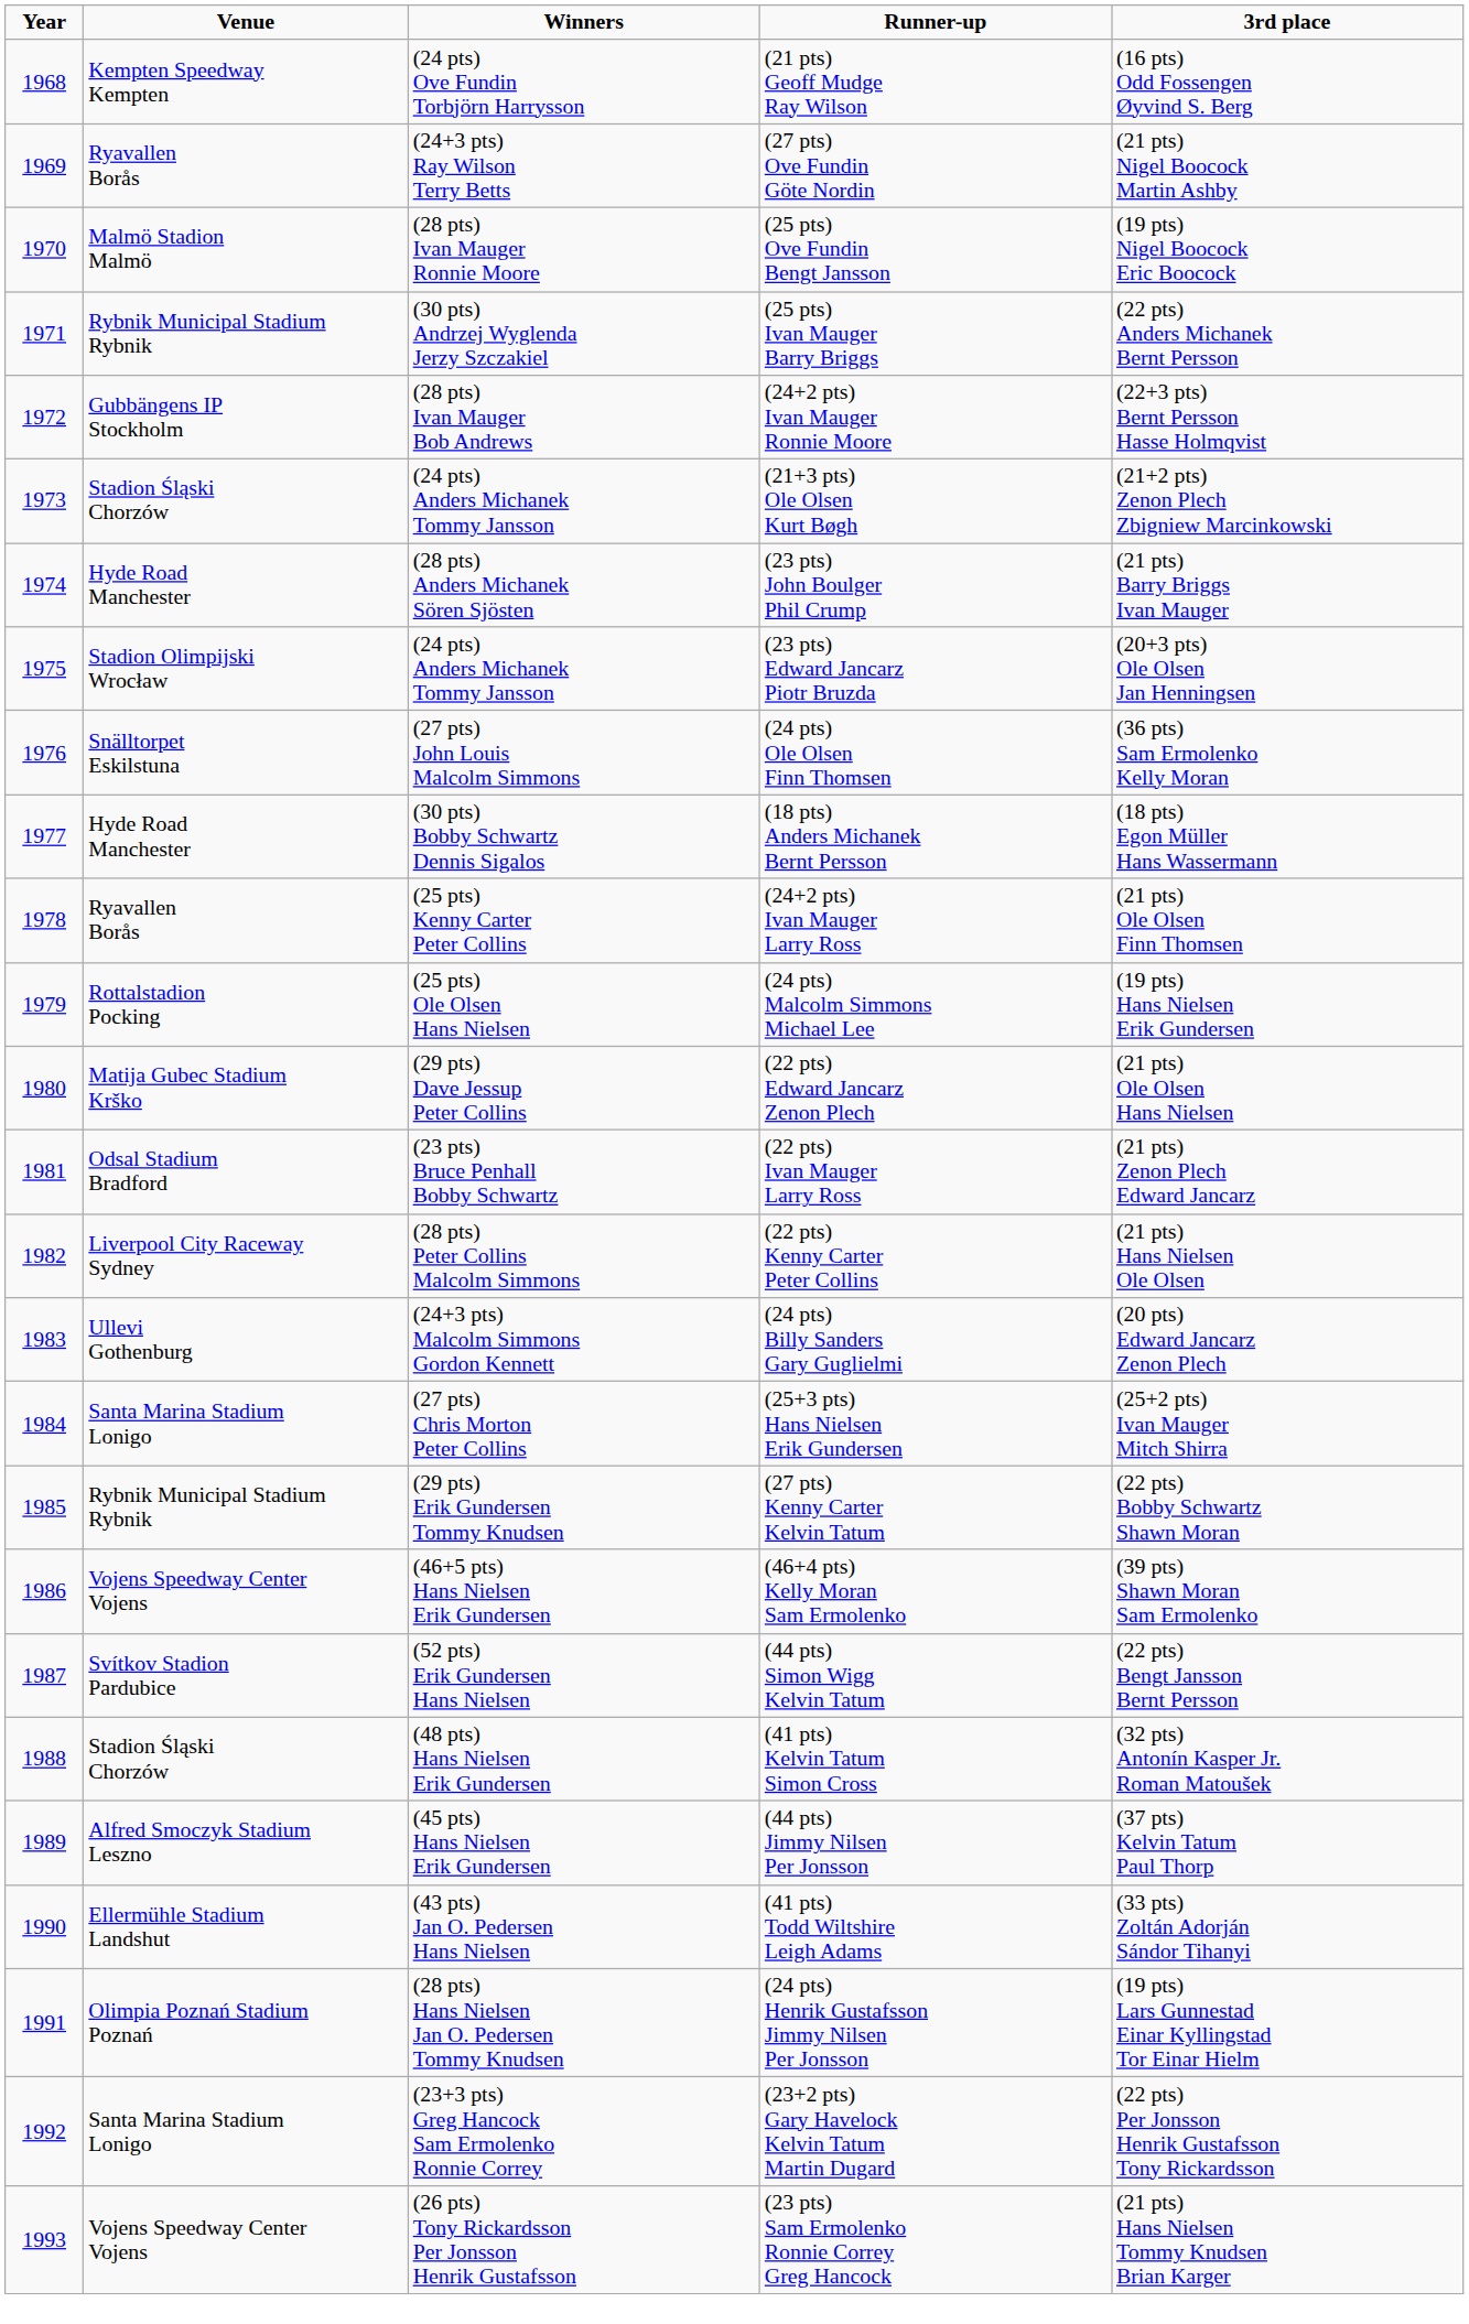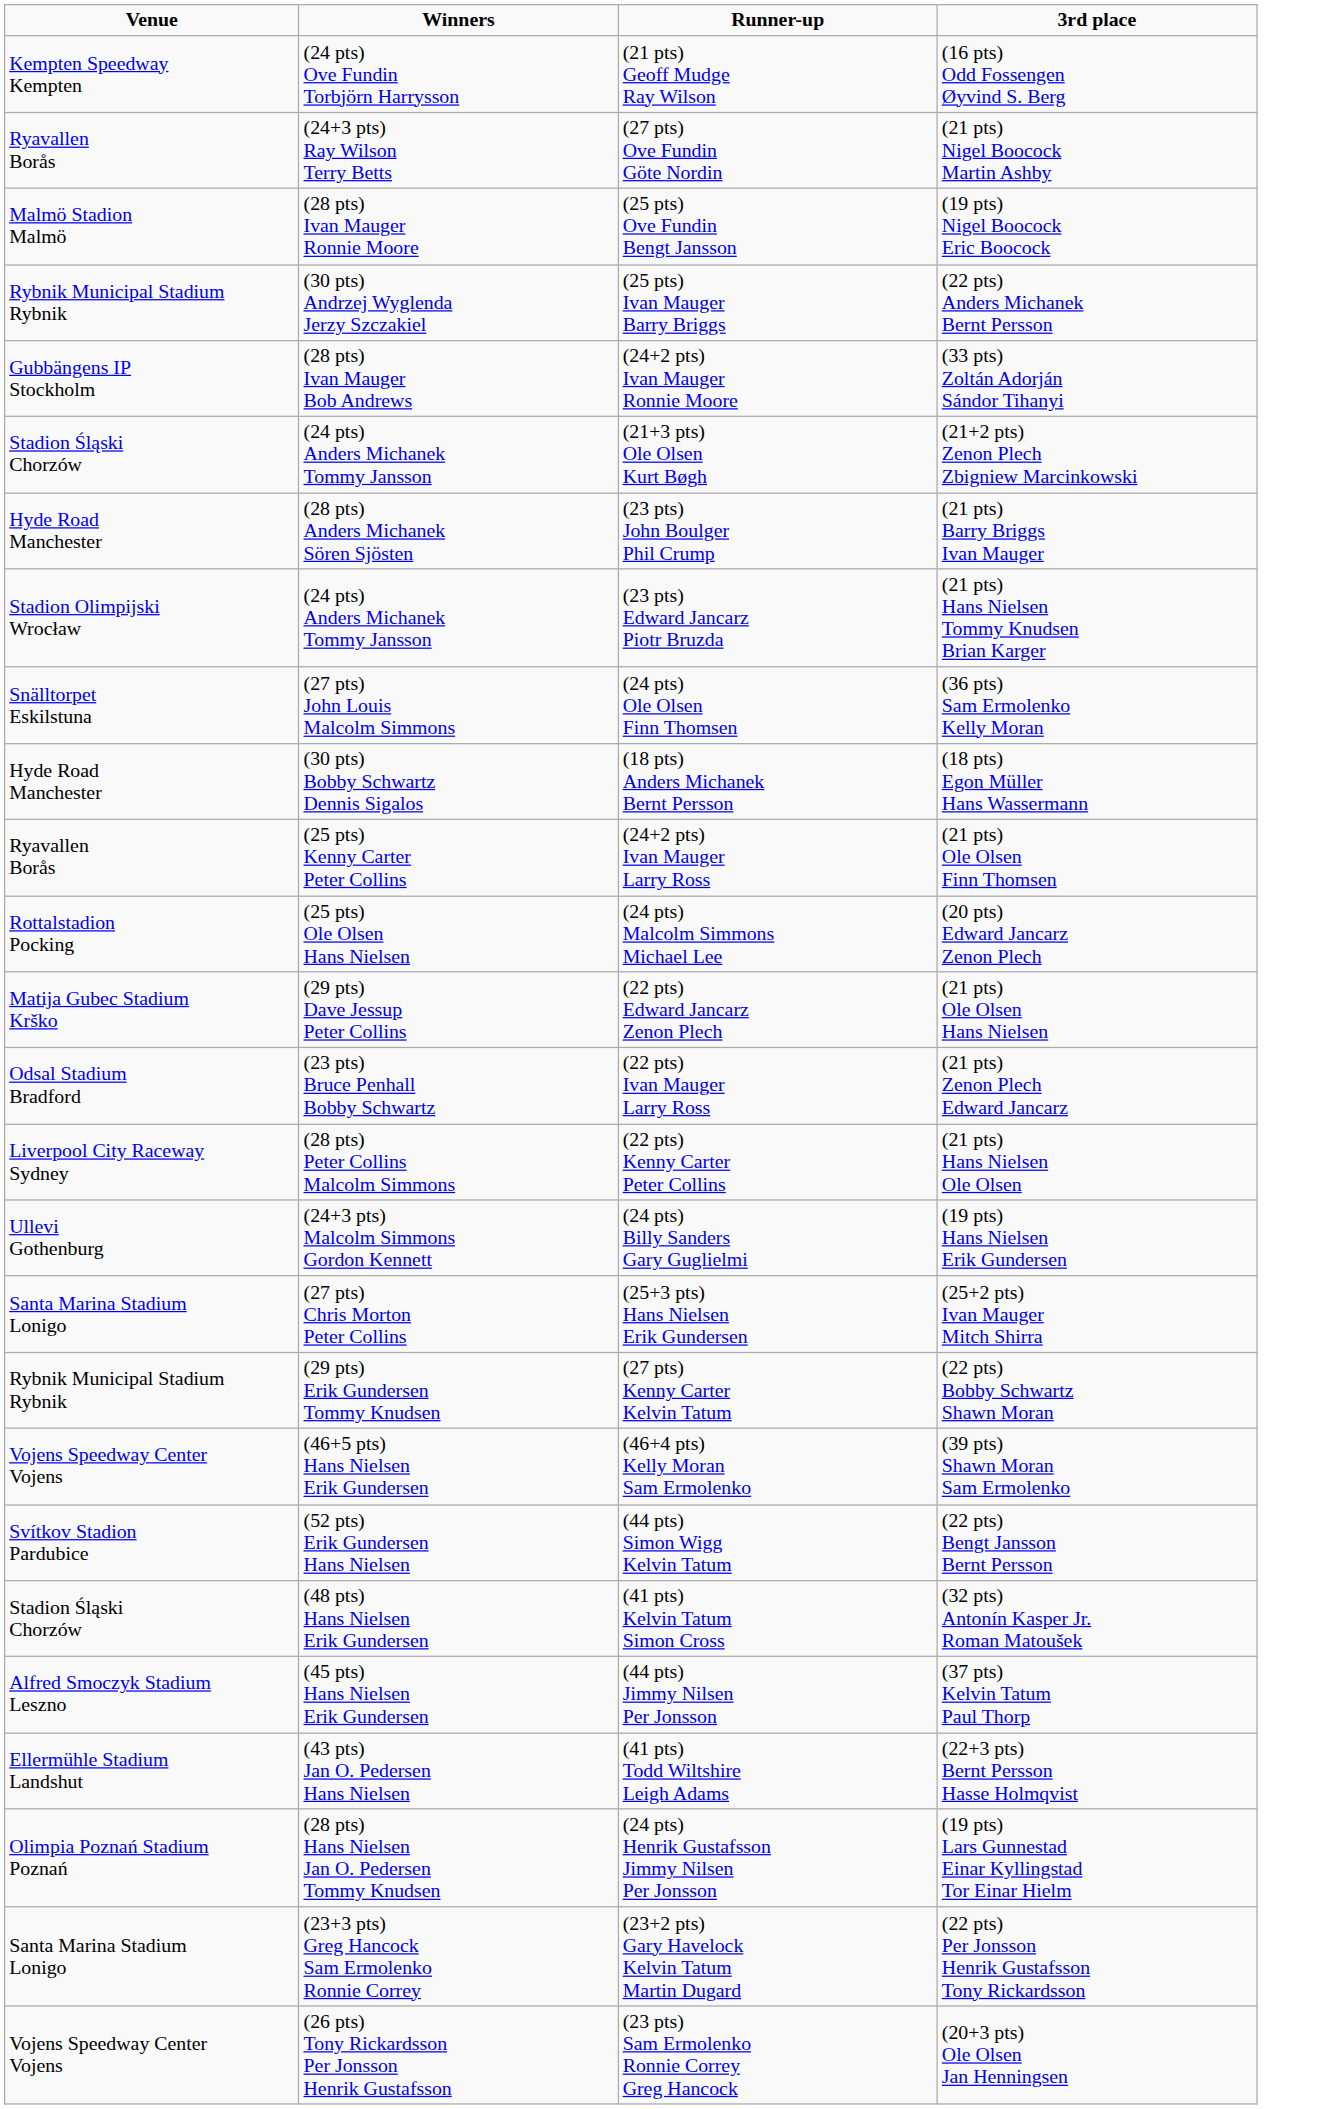 <table class="wikitable" style="font-size: 100%">
 <tr align=center >
-<td width=50><strong>Year</strong></td>
 <td width=230><strong>Venue</strong></td>
 <td width=250><strong>Winners</strong></td>
 <td width=250><strong>Runner-up</strong></td>
 <td width=250><strong>3rd place</strong></td>
 </tr>
 <tr>
-<td align=center><a href='#'>1968</a></td>
 <td> <a href='#'>Kempten Speedway</a><br>Kempten</td>
 <td> (24 pts)<br><a href='#'>Ove Fundin</a><br><a href='#'>Torbjörn Harrysson</a></td>
 <td> (21 pts)<br><a href='#'>Geoff Mudge</a><br><a href='#'>Ray Wilson</a></td>
 <td> (16 pts)<br><a href='#'>Odd Fossengen</a><br><a href='#'>Øyvind S. Berg</a></td>
 </tr>
 <tr>
-<td align=center><a href='#'>1969</a></td>
 <td> <a href='#'>Ryavallen</a><br>Borås</td>
 <td> (24+3 pts)<br><a href='#'>Ray Wilson</a><br><a href='#'>Terry Betts</a></td>
 <td> (27 pts)<br><a href='#'>Ove Fundin</a><br><a href='#'>Göte Nordin</a></td>
 <td> (21 pts)<br><a href='#'>Nigel Boocock</a><br><a href='#'>Martin Ashby</a></td>
 </tr>
 <tr>
-<td align=center><a href='#'>1970</a></td>
 <td> <a href='#'>Malmö Stadion</a><br>Malmö</td>
 <td> (28 pts)<br><a href='#'>Ivan Mauger</a><br><a href='#'>Ronnie Moore</a></td>
 <td> (25 pts)<br><a href='#'>Ove Fundin</a><br><a href='#'>Bengt Jansson</a></td>
 <td> (19 pts)<br><a href='#'>Nigel Boocock</a><br><a href='#'>Eric Boocock</a></td>
 </tr>
 <tr>
-<td align=center><a href='#'>1971</a></td>
 <td> <a href='#'>Rybnik Municipal Stadium</a><br>Rybnik</td>
 <td> (30 pts)<br><a href='#'>Andrzej Wyglenda</a><br><a href='#'>Jerzy Szczakiel</a></td>
 <td> (25 pts)<br><a href='#'>Ivan Mauger</a><br><a href='#'>Barry Briggs</a></td>
 <td> (22 pts)<br><a href='#'>Anders Michanek</a><br><a href='#'>Bernt Persson</a></td>
 </tr>
 <tr>
-<td align=center><a href='#'>1972</a></td>
 <td> <a href='#'>Gubbängens IP</a><br>Stockholm</td>
 <td> (28 pts)<br><a href='#'>Ivan Mauger</a><br><a href='#'>Bob Andrews</a></td>
 <td> (24+2 pts)<br><a href='#'>Ivan Mauger</a><br><a href='#'>Ronnie Moore</a></td>
-<td> (22+3 pts)<br><a href='#'>Bernt Persson</a><br><a href='#'>Hasse Holmqvist</a></td>
+<td> (33 pts)<br><a href='#'>Zoltán Adorján</a><br><a href='#'>Sándor Tihanyi</a></td>
 </tr>
 <tr>
-<td align=center><a href='#'>1973</a></td>
 <td> <a href='#'>Stadion Śląski</a><br>Chorzów</td>
 <td> (24 pts)<br><a href='#'>Anders Michanek</a><br><a href='#'>Tommy Jansson</a></td>
 <td> (21+3 pts)<br><a href='#'>Ole Olsen</a><br><a href='#'>Kurt Bøgh</a></td>
 <td> (21+2 pts)<br><a href='#'>Zenon Plech</a><br><a href='#'>Zbigniew Marcinkowski</a></td>
 </tr>
 <tr>
-<td align=center><a href='#'>1974</a></td>
 <td> <a href='#'>Hyde Road</a><br>Manchester</td>
 <td> (28 pts)<br><a href='#'>Anders Michanek</a><br><a href='#'>Sören Sjösten</a></td>
 <td> (23 pts)<br><a href='#'>John Boulger</a><br><a href='#'>Phil Crump</a></td>
 <td> (21 pts)<br><a href='#'>Barry Briggs</a><br><a href='#'>Ivan Mauger</a></td>
 </tr>
 <tr>
-<td align=center><a href='#'>1975</a></td>
 <td> <a href='#'>Stadion Olimpijski</a><br>Wrocław</td>
 <td> (24 pts)<br><a href='#'>Anders Michanek</a><br><a href='#'>Tommy Jansson</a></td>
 <td> (23 pts)<br><a href='#'>Edward Jancarz</a><br><a href='#'>Piotr Bruzda</a></td>
-<td> (20+3 pts)<br><a href='#'>Ole Olsen</a><br><a href='#'>Jan Henningsen</a></td>
+<td> (21 pts)<br><a href='#'>Hans Nielsen</a><br><a href='#'>Tommy Knudsen</a><br><a href='#'>Brian Karger</a></td>
 </tr>
 <tr>
-<td align=center><a href='#'>1976</a></td>
 <td> <a href='#'>Snälltorpet</a><br>Eskilstuna</td>
 <td> (27 pts)<br><a href='#'>John Louis</a><br><a href='#'>Malcolm Simmons</a></td>
 <td> (24 pts)<br><a href='#'>Ole Olsen</a><br><a href='#'>Finn Thomsen</a></td>
 <td> (36 pts)<br><a href='#'>Sam Ermolenko</a><br><a href='#'>Kelly Moran</a></td>
 </tr>
 <tr>
-<td align=center><a href='#'>1977</a></td>
 <td> Hyde Road<br>Manchester</td>
 <td> (30 pts)<br><a href='#'>Bobby Schwartz</a><br><a href='#'>Dennis Sigalos</a></td>
 <td> (18 pts)<br><a href='#'>Anders Michanek</a><br><a href='#'>Bernt Persson</a></td>
 <td> (18 pts)<br><a href='#'>Egon Müller</a><br><a href='#'>Hans Wassermann</a></td>
 </tr>
 <tr>
-<td align=center><a href='#'>1978</a></td>
 <td> Ryavallen<br>Borås</td>
 <td> (25 pts)<br><a href='#'>Kenny Carter</a><br><a href='#'>Peter Collins</a></td>
 <td> (24+2 pts)<br><a href='#'>Ivan Mauger</a><br><a href='#'>Larry Ross</a></td>
 <td> (21 pts)<br><a href='#'>Ole Olsen</a><br><a href='#'>Finn Thomsen</a></td>
 </tr>
 <tr>
-<td align=center><a href='#'>1979</a></td>
 <td> <a href='#'>Rottalstadion</a><br>Pocking</td>
 <td> (25 pts)<br><a href='#'>Ole Olsen</a><br><a href='#'>Hans Nielsen</a></td>
 <td> (24 pts)<br><a href='#'>Malcolm Simmons</a><br><a href='#'>Michael Lee</a></td>
-<td> (19 pts)<br><a href='#'>Hans Nielsen</a><br><a href='#'>Erik Gundersen</a></td>
+<td> (20 pts)<br><a href='#'>Edward Jancarz</a><br><a href='#'>Zenon Plech</a></td>
 </tr>
 <tr>
-<td align=center><a href='#'>1980</a></td>
 <td> <a href='#'>Matija Gubec Stadium</a><br><a href='#'>Krško</a></td>
 <td> (29 pts)<br><a href='#'>Dave Jessup</a><br><a href='#'>Peter Collins</a></td>
 <td> (22 pts)<br><a href='#'>Edward Jancarz</a><br><a href='#'>Zenon Plech</a></td>
 <td> (21 pts)<br><a href='#'>Ole Olsen</a><br><a href='#'>Hans Nielsen</a></td>
 </tr>
 <tr>
-<td align=center><a href='#'>1981</a></td>
 <td> <a href='#'>Odsal Stadium</a><br>Bradford</td>
 <td> (23 pts)<br><a href='#'>Bruce Penhall</a><br><a href='#'>Bobby Schwartz</a></td>
 <td> (22 pts)<br><a href='#'>Ivan Mauger</a><br><a href='#'>Larry Ross</a></td>
 <td> (21 pts)<br><a href='#'>Zenon Plech</a><br><a href='#'>Edward Jancarz</a></td>
 </tr>
 <tr>
-<td align=center><a href='#'>1982</a></td>
 <td> <a href='#'>Liverpool City Raceway</a><br>Sydney</td>
 <td> (28 pts)<br><a href='#'>Peter Collins</a><br><a href='#'>Malcolm Simmons</a></td>
 <td> (22 pts)<br><a href='#'>Kenny Carter</a><br><a href='#'>Peter Collins</a></td>
 <td> (21 pts)<br><a href='#'>Hans Nielsen</a> <br><a href='#'>Ole Olsen</a></td>
 </tr>
 <tr>
-<td align=center><a href='#'>1983</a></td>
 <td> <a href='#'>Ullevi</a><br>Gothenburg</td>
 <td> (24+3 pts)<br><a href='#'>Malcolm Simmons</a><br><a href='#'>Gordon Kennett</a></td>
 <td> (24 pts)<br><a href='#'>Billy Sanders</a><br><a href='#'>Gary Guglielmi</a></td>
-<td> (20 pts)<br><a href='#'>Edward Jancarz</a><br><a href='#'>Zenon Plech</a></td>
+<td> (19 pts)<br><a href='#'>Hans Nielsen</a><br><a href='#'>Erik Gundersen</a></td>
 </tr>
 <tr>
-<td align=center><a href='#'>1984</a></td>
 <td> <a href='#'>Santa Marina Stadium</a><br>Lonigo</td>
 <td> (27 pts)<br><a href='#'>Chris Morton</a><br><a href='#'>Peter Collins</a></td>
 <td> (25+3 pts)<br><a href='#'>Hans Nielsen</a> <br><a href='#'>Erik Gundersen</a></td>
 <td> (25+2 pts)<br><a href='#'>Ivan Mauger</a><br><a href='#'>Mitch Shirra</a></td>
 </tr>
 <tr>
-<td align=center><a href='#'>1985</a></td>
 <td> Rybnik Municipal Stadium<br>Rybnik</td>
 <td> (29 pts)<br><a href='#'>Erik Gundersen</a><br><a href='#'>Tommy Knudsen</a></td>
 <td> (27 pts)<br><a href='#'>Kenny Carter</a><br><a href='#'>Kelvin Tatum</a></td>
 <td> (22 pts)<br><a href='#'>Bobby Schwartz</a><br><a href='#'>Shawn Moran</a></td>
 </tr>
 <tr>
-<td align=center><a href='#'>1986</a></td>
 <td> <a href='#'>Vojens Speedway Center</a><br>Vojens</td>
 <td> (46+5 pts)<br><a href='#'>Hans Nielsen</a><br><a href='#'>Erik Gundersen</a></td>
 <td> (46+4 pts)<br><a href='#'>Kelly Moran</a><br><a href='#'>Sam Ermolenko</a></td>
 <td> (39 pts)<br><a href='#'>Shawn Moran</a><br><a href='#'>Sam Ermolenko</a></td>
 </tr>
 <tr>
-<td align=center><a href='#'>1987</a></td>
 <td> <a href='#'>Svítkov Stadion</a><br>Pardubice</td>
 <td> (52 pts)<br><a href='#'>Erik Gundersen</a><br><a href='#'>Hans Nielsen</a></td>
 <td> (44 pts)<br><a href='#'>Simon Wigg</a><br><a href='#'>Kelvin Tatum</a></td>
 <td> (22 pts)<br><a href='#'>Bengt Jansson</a><br><a href='#'>Bernt Persson</a></td>
 </tr>
 <tr>
-<td align=center><a href='#'>1988</a></td>
 <td> Stadion Śląski<br>Chorzów</td>
 <td> (48 pts)<br><a href='#'>Hans Nielsen</a><br><a href='#'>Erik Gundersen</a></td>
 <td> (41 pts)<br><a href='#'>Kelvin Tatum</a><br><a href='#'>Simon Cross</a></td>
 <td> (32 pts)<br><a href='#'>Antonín Kasper Jr.</a><br><a href='#'>Roman Matoušek</a></td>
 </tr>
 <tr>
-<td align=center><a href='#'>1989</a></td>
 <td> <a href='#'>Alfred Smoczyk Stadium</a><br>Leszno</td>
 <td> (45 pts)<br><a href='#'>Hans Nielsen</a><br><a href='#'>Erik Gundersen</a></td>
 <td> (44 pts)<br><a href='#'>Jimmy Nilsen</a><br><a href='#'>Per Jonsson</a></td>
 <td> (37 pts)<br><a href='#'>Kelvin Tatum</a><br><a href='#'>Paul Thorp</a></td>
 </tr>
 <tr>
-<td align=center><a href='#'>1990</a></td>
 <td> <a href='#'>Ellermühle Stadium</a><br>Landshut</td>
 <td> (43 pts)<br><a href='#'>Jan O. Pedersen</a><br><a href='#'>Hans Nielsen</a></td>
 <td> (41 pts)<br><a href='#'>Todd Wiltshire</a><br><a href='#'>Leigh Adams</a></td>
-<td> (33 pts)<br><a href='#'>Zoltán Adorján</a><br><a href='#'>Sándor Tihanyi</a></td>
+<td> (22+3 pts)<br><a href='#'>Bernt Persson</a><br><a href='#'>Hasse Holmqvist</a></td>
 </tr>
 <tr>
-<td align=center><a href='#'>1991</a></td>
 <td> <a href='#'>Olimpia Poznań Stadium</a><br>Poznań</td>
 <td> (28 pts)<br><a href='#'>Hans Nielsen</a><br><a href='#'>Jan O. Pedersen</a><br><a href='#'>Tommy Knudsen</a></td>
 <td> (24 pts)<br><a href='#'>Henrik Gustafsson</a><br><a href='#'>Jimmy Nilsen</a><br><a href='#'>Per Jonsson</a></td>
 <td> (19 pts)<br><a href='#'>Lars Gunnestad</a><br><a href='#'>Einar Kyllingstad</a><br><a href='#'>Tor Einar Hielm</a></td>
 </tr>
 <tr>
-<td align=center><a href='#'>1992</a></td>
 <td> Santa Marina Stadium<br>Lonigo</td>
 <td> (23+3 pts)<br><a href='#'>Greg Hancock</a><br><a href='#'>Sam Ermolenko</a><br><a href='#'>Ronnie Correy</a></td>
 <td> (23+2 pts)<br><a href='#'>Gary Havelock</a><br><a href='#'>Kelvin Tatum</a><br><a href='#'>Martin Dugard</a></td>
 <td> (22 pts)<br><a href='#'>Per Jonsson</a><br><a href='#'>Henrik Gustafsson</a><br><a href='#'>Tony Rickardsson</a></td>
 </tr>
 <tr>
-<td align=center><a href='#'>1993</a></td>
 <td> Vojens Speedway Center<br>Vojens</td>
 <td> (26 pts)<br><a href='#'>Tony Rickardsson</a><br><a href='#'>Per Jonsson</a><br><a href='#'>Henrik Gustafsson</a></td>
 <td> (23 pts)<br><a href='#'>Sam Ermolenko</a><br><a href='#'>Ronnie Correy</a><br><a href='#'>Greg Hancock</a></td>
-<td> (21 pts)<br><a href='#'>Hans Nielsen</a><br><a href='#'>Tommy Knudsen</a><br><a href='#'>Brian Karger</a></td>
+<td> (20+3 pts)<br><a href='#'>Ole Olsen</a><br><a href='#'>Jan Henningsen</a></td>
 </tr>
 </table>
